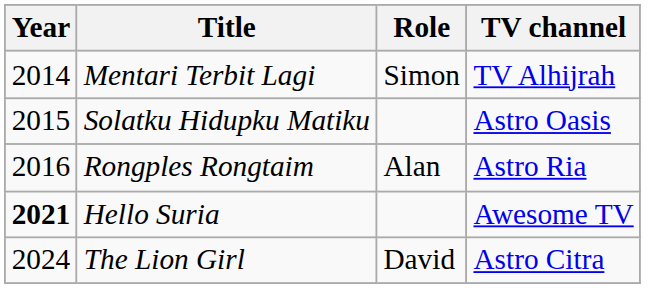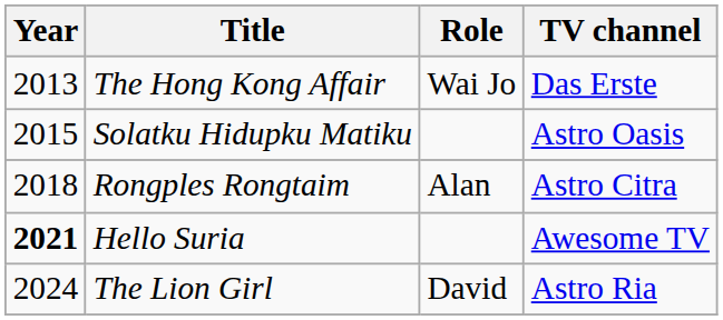 <table class="wikitable">
 <tr>
 <th>Year</th>
 <th>Title</th>
 <th>Role</th>
 <th>TV channel</th>
 </tr>
 <tr>
-<td>2014</td>
-<td><em>Mentari Terbit Lagi</em></td>
-<td>Simon</td>
-<td><a href='#'>TV Alhijrah</a></td>
+<td>2013</td>
+<td><em>The Hong Kong Affair</em></td>
+<td>Wai Jo</td>
+<td><a href='#'>Das Erste</a></td>
 </tr>
 <tr>
 <td>2015</td>
 <td><em>Solatku Hidupku Matiku</em></td>
 <td></td>
 <td><a href='#'>Astro Oasis</a></td>
 </tr>
 <tr>
-<td>2016</td>
+<td>2018</td>
 <td><em>Rongples Rongtaim</em></td>
 <td>Alan</td>
-<td><a href='#'>Astro Ria</a></td>
+<td><a href='#'>Astro Citra</a></td>
 </tr>
 <tr>
 <td><strong>2021</strong></td>
 <td><em>Hello Suria</em></td>
 <td></td>
 <td><a href='#'>Awesome TV</a></td>
 </tr>
 <tr>
 <td>2024</td>
 <td><em>The Lion Girl</em></td>
 <td>David</td>
-<td><a href='#'>Astro Citra</a></td>
+<td><a href='#'>Astro Ria</a></td>
 </tr>
 </table>
